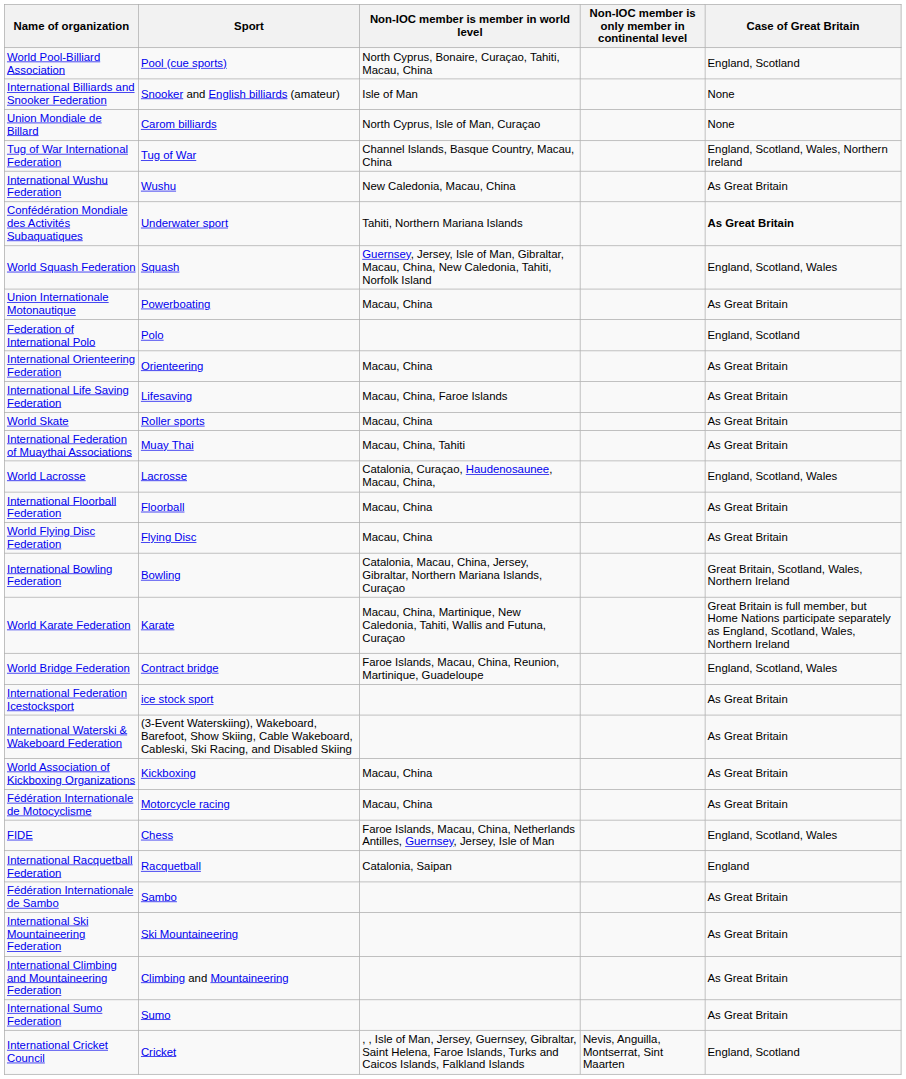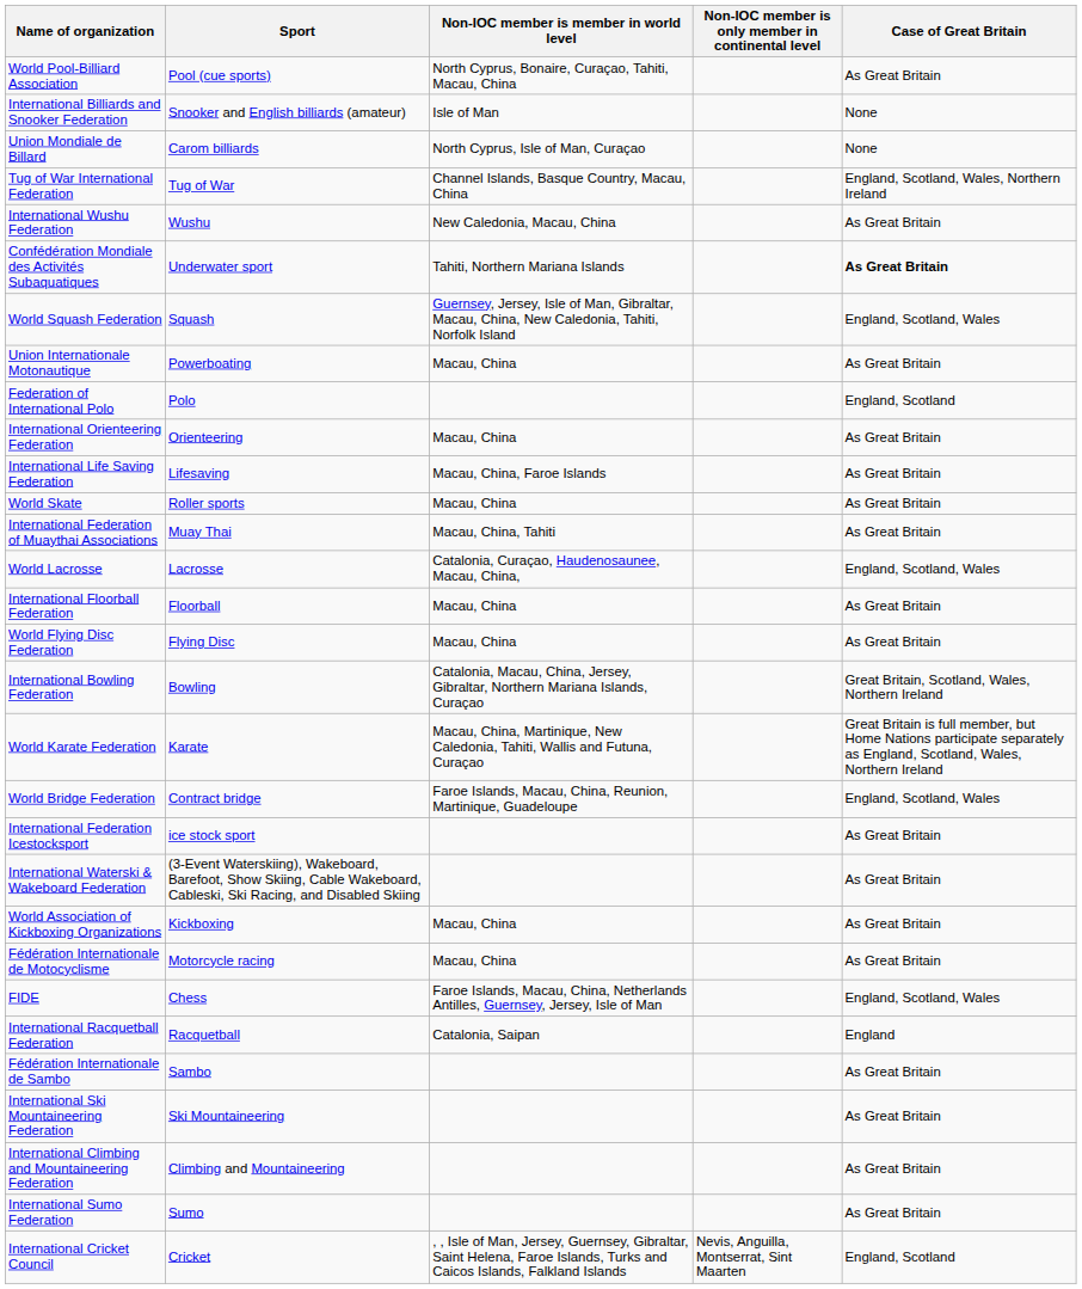 <table class="wikitable"  style="width:100%; margin:auto;">
 <tr>
 <th>Name of organization</th>
 <th>Sport</th>
 <th>Non-IOC member is member in world level</th>
 <th>Non-IOC member is only member in continental level</th>
 <th>Case of Great Britain</th>
 </tr>
 <tr>
 <td><a href='#'>World Pool-Billiard Association</a></td>
 <td><a href='#'>Pool (cue sports)</a></td>
 <td> North Cyprus,  Bonaire,  Curaçao,  Tahiti,  Macau, China</td>
 <td></td>
-<td> England,  Scotland</td>
+<td>As Great Britain</td>
 </tr>
 <tr>
 <td><a href='#'>International Billiards and Snooker Federation</a></td>
 <td><a href='#'>Snooker</a> and <a href='#'>English billiards</a> (amateur)</td>
 <td> Isle of Man</td>
 <td></td>
 <td>None</td>
 </tr>
 <tr>
 <td><a href='#'>Union Mondiale de Billard</a></td>
 <td><a href='#'>Carom billiards</a></td>
 <td> North Cyprus,  Isle of Man,  Curaçao</td>
 <td></td>
 <td>None</td>
 </tr>
 <tr>
 <td><a href='#'>Tug of War International Federation</a></td>
 <td><a href='#'>Tug of War</a></td>
 <td> Channel Islands,  Basque Country,   Macau, China</td>
 <td></td>
 <td> England,  Scotland,  Wales,  Northern Ireland</td>
 </tr>
 <tr>
 <td><a href='#'>International Wushu Federation</a></td>
 <td><a href='#'>Wushu</a></td>
 <td> New Caledonia,  Macau, China</td>
 <td></td>
 <td>As Great Britain</td>
 </tr>
 <tr>
 <td><a href='#'>Confédération Mondiale des Activités Subaquatiques</a></td>
 <td><a href='#'>Underwater sport</a></td>
 <td> Tahiti,  Northern Mariana Islands</td>
 <td></td>
 <td><strong>As Great Britain</strong></td>
 </tr>
 <tr>
 <td><a href='#'>World Squash Federation</a></td>
 <td><a href='#'>Squash</a></td>
 <td> <a href='#'>Guernsey</a>,  Jersey,  Isle of Man,   Gibraltar,  Macau, China,  New Caledonia,  Tahiti,  Norfolk Island</td>
 <td></td>
 <td> England,  Scotland,  Wales</td>
 </tr>
 <tr>
 <td><a href='#'>Union Internationale Motonautique</a></td>
 <td><a href='#'>Powerboating</a></td>
 <td> Macau, China</td>
 <td></td>
 <td>As Great Britain</td>
 </tr>
 <tr>
 <td><a href='#'>Federation of International Polo</a></td>
 <td><a href='#'>Polo</a></td>
 <td></td>
 <td></td>
 <td> England,  Scotland</td>
 </tr>
 <tr>
 <td><a href='#'>International Orienteering Federation</a></td>
 <td><a href='#'>Orienteering</a></td>
 <td> Macau, China</td>
 <td></td>
 <td>As Great Britain</td>
 </tr>
 <tr>
 <td><a href='#'>International Life Saving Federation</a></td>
 <td><a href='#'>Lifesaving</a></td>
 <td> Macau, China,  Faroe Islands</td>
 <td></td>
 <td>As Great Britain</td>
 </tr>
 <tr>
 <td><a href='#'>World Skate</a></td>
 <td><a href='#'>Roller sports</a></td>
 <td> Macau, China</td>
 <td></td>
 <td>As Great Britain</td>
 </tr>
 <tr>
 <td><a href='#'>International Federation of Muaythai Associations</a></td>
 <td><a href='#'>Muay Thai</a></td>
 <td> Macau, China,  Tahiti</td>
 <td></td>
 <td>As Great Britain</td>
 </tr>
 <tr>
 <td><a href='#'>World Lacrosse</a></td>
 <td><a href='#'>Lacrosse</a></td>
 <td> Catalonia,  Curaçao,  <a href='#'>Haudenosaunee</a>,  Macau, China,</td>
 <td></td>
 <td> England,  Scotland,  Wales</td>
 </tr>
 <tr>
 <td><a href='#'>International Floorball Federation</a></td>
 <td><a href='#'>Floorball</a></td>
 <td> Macau, China</td>
 <td></td>
 <td>As Great Britain</td>
 </tr>
 <tr>
 <td><a href='#'>World Flying Disc Federation</a></td>
 <td><a href='#'>Flying Disc</a></td>
 <td> Macau, China</td>
 <td></td>
 <td>As Great Britain</td>
 </tr>
 <tr>
 <td><a href='#'>International Bowling Federation</a></td>
 <td><a href='#'>Bowling</a></td>
 <td> Catalonia,  Macau, China,  Jersey,  Gibraltar,  Northern Mariana Islands,  Curaçao</td>
 <td></td>
 <td> Great Britain,  Scotland,  Wales,  Northern Ireland</td>
 </tr>
 <tr>
 <td><a href='#'>World Karate Federation</a></td>
 <td><a href='#'>Karate</a></td>
 <td> Macau, China,  Martinique,  New Caledonia,  Tahiti,  Wallis and Futuna,  Curaçao</td>
 <td></td>
 <td>Great Britain is full member, but Home Nations participate separately as  England,  Scotland,  Wales,  Northern Ireland</td>
 </tr>
 <tr>
 <td><a href='#'>World Bridge Federation</a></td>
 <td><a href='#'>Contract bridge</a></td>
 <td> Faroe Islands,  Macau, China,  Reunion,  Martinique,  Guadeloupe</td>
 <td></td>
 <td> England,  Scotland,  Wales</td>
 </tr>
 <tr>
 <td><a href='#'>International Federation Icestocksport</a></td>
 <td><a href='#'>ice stock sport</a></td>
 <td></td>
 <td></td>
 <td>As Great Britain</td>
 </tr>
 <tr>
 <td><a href='#'>International Waterski & Wakeboard Federation</a></td>
 <td>(3-Event Waterskiing), Wakeboard, Barefoot, Show Skiing, Cable Wakeboard, Cableski, Ski Racing, and Disabled Skiing</td>
 <td></td>
 <td></td>
 <td>As Great Britain</td>
 </tr>
 <tr>
 <td><a href='#'>World Association of Kickboxing Organizations</a></td>
 <td><a href='#'>Kickboxing</a></td>
 <td> Macau, China</td>
 <td></td>
 <td>As Great Britain</td>
 </tr>
 <tr>
 <td><a href='#'>Fédération Internationale de Motocyclisme</a></td>
 <td><a href='#'>Motorcycle racing</a></td>
 <td> Macau, China</td>
 <td></td>
 <td>As Great Britain</td>
 </tr>
 <tr>
 <td><a href='#'>FIDE</a></td>
 <td><a href='#'>Chess</a></td>
 <td> Faroe Islands,  Macau, China,  Netherlands Antilles,  <a href='#'>Guernsey</a>,  Jersey,  Isle of Man</td>
 <td></td>
 <td> England,  Scotland,  Wales</td>
 </tr>
 <tr>
 <td><a href='#'>International Racquetball Federation</a></td>
 <td><a href='#'>Racquetball</a></td>
 <td> Catalonia,  Saipan</td>
 <td></td>
 <td> England</td>
 </tr>
 <tr>
 <td><a href='#'>Fédération Internationale de Sambo</a></td>
 <td><a href='#'>Sambo</a></td>
 <td></td>
 <td></td>
 <td>As Great Britain</td>
 </tr>
 <tr>
 <td><a href='#'>International Ski Mountaineering Federation</a></td>
 <td><a href='#'>Ski Mountaineering</a></td>
 <td></td>
 <td></td>
 <td>As Great Britain</td>
 </tr>
 <tr>
 <td><a href='#'>International Climbing and Mountaineering Federation</a></td>
 <td><a href='#'>Climbing</a> and <a href='#'>Mountaineering</a></td>
 <td></td>
 <td></td>
 <td>As Great Britain</td>
 </tr>
 <tr>
 <td><a href='#'>International Sumo Federation</a></td>
 <td><a href='#'>Sumo</a></td>
 <td></td>
 <td></td>
 <td>As Great Britain</td>
 </tr>
 <tr>
 <td><a href='#'>International Cricket Council</a></td>
 <td><a href='#'>Cricket</a></td>
 <td>, ,  Isle of Man,  Jersey,  Guernsey,  Gibraltar,  Saint Helena, Faroe Islands,  Turks and Caicos Islands,  Falkland Islands</td>
 <td> Nevis,  Anguilla,  Montserrat,  Sint Maarten</td>
 <td> England,  Scotland</td>
 </tr>
 </table>
